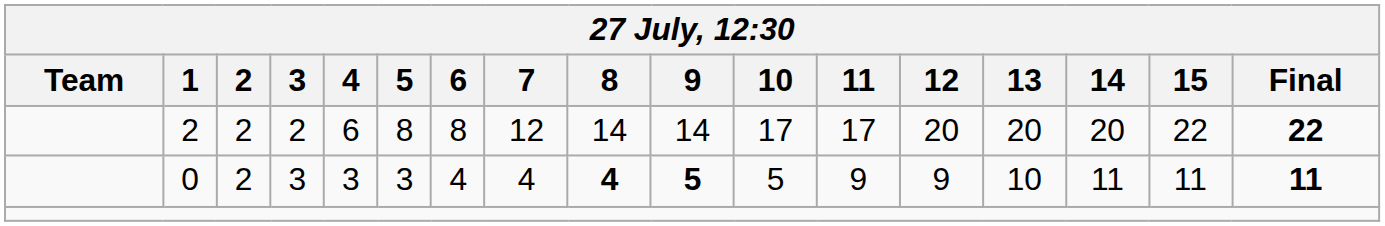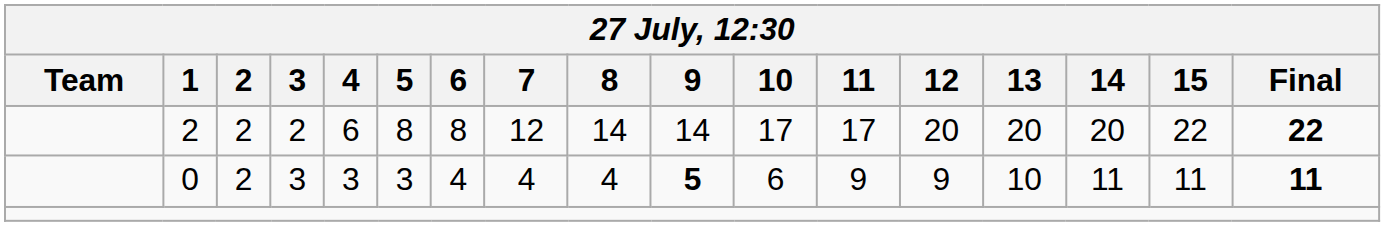 <table class=wikitable style="text-align:center; width: 55%">
 <tr>
 <th colspan=17><em>27 July, 12:30</em></th>
 </tr>
 <tr>
 <th>Team</th>
 <th>1</th>
 <th>2</th>
 <th>3</th>
 <th>4</th>
 <th>5</th>
 <th>6</th>
 <th>7</th>
 <th>8</th>
 <th>9</th>
 <th>10</th>
 <th>11</th>
 <th>12</th>
 <th>13</th>
 <th>14</th>
 <th>15</th>
 <th>Final</th>
 </tr>
 <tr>
 <td align=left><strong></strong></td>
 <td>2</td>
 <td>2</td>
 <td>2</td>
 <td>6</td>
 <td>8</td>
 <td>8</td>
 <td>12</td>
 <td>14</td>
 <td>14</td>
 <td>17</td>
 <td>17</td>
 <td>20</td>
 <td>20</td>
 <td>20</td>
 <td>22</td>
 <td><strong>22</strong></td>
 </tr>
 <tr>
 <td align=left></td>
 <td>0</td>
 <td>2</td>
 <td>3</td>
 <td>3</td>
 <td>3</td>
 <td>4</td>
 <td>4</td>
-<td><strong>4</strong></td>
+<td>4</td>
 <td><strong>5</strong></td>
-<td>5</td>
+<td>6</td>
 <td>9</td>
 <td>9</td>
 <td>10</td>
 <td>11</td>
 <td>11</td>
 <td><strong>11</strong></td>
 </tr>
 <tr>
 <td colspan=17></td>
 </tr>
 </table>
